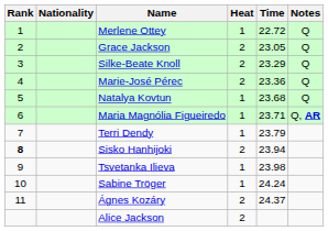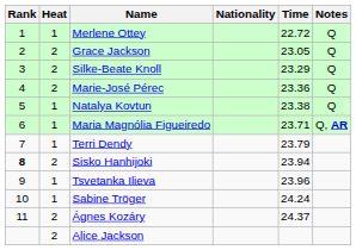 <table class="wikitable sortable" style="text-align:center">
 <tr>
 <th>Rank</th>
+<th>Heat</th>
+<th>Name</th>
 <th>Nationality</th>
-<th>Name</th>
-<th>Heat</th>
 <th>Time</th>
 <th>Notes</th>
 </tr>
 <tr bgcolor=ccffcc>
 <td>1</td>
+<td>1</td>
+<td align="left"><a href='#'>Merlene Ottey</a></td>
 <td align=left></td>
-<td align="left"><a href='#'>Merlene Ottey</a></td>
-<td>1</td>
 <td>22.72</td>
 <td>Q</td>
 </tr>
 <tr bgcolor=ccffcc>
 <td>2</td>
+<td>2</td>
+<td align="left"><a href='#'>Grace Jackson</a></td>
 <td align=left></td>
-<td align="left"><a href='#'>Grace Jackson</a></td>
-<td>2</td>
 <td>23.05</td>
 <td>Q</td>
 </tr>
 <tr bgcolor=ccffcc>
 <td>3</td>
+<td>2</td>
+<td align="left"><a href='#'>Silke-Beate Knoll</a></td>
 <td align=left></td>
-<td align="left"><a href='#'>Silke-Beate Knoll</a></td>
-<td>2</td>
 <td>23.29</td>
 <td>Q</td>
 </tr>
 <tr bgcolor=ccffcc>
 <td>4</td>
+<td>2</td>
+<td align="left"><a href='#'>Marie-José Pérec</a></td>
 <td align=left></td>
-<td align="left"><a href='#'>Marie-José Pérec</a></td>
-<td>2</td>
 <td>23.36</td>
 <td>Q</td>
 </tr>
 <tr bgcolor=ccffcc>
 <td>5</td>
+<td>1</td>
+<td align="left"><a href='#'>Natalya Kovtun</a></td>
 <td align=left></td>
-<td align="left"><a href='#'>Natalya Kovtun</a></td>
-<td>1</td>
-<td>23.68</td>
+<td>23.38</td>
 <td>Q</td>
 </tr>
 <tr bgcolor=ccffcc>
 <td>6</td>
+<td>1</td>
+<td align="left"><a href='#'>Maria Magnólia Figueiredo</a></td>
 <td align=left></td>
-<td align="left"><a href='#'>Maria Magnólia Figueiredo</a></td>
-<td>1</td>
 <td>23.71</td>
 <td>Q, <strong><a href='#'>AR</a></strong></td>
 </tr>
 <tr>
 <td>7</td>
+<td>1</td>
+<td align="left"><a href='#'>Terri Dendy</a></td>
 <td align=left></td>
-<td align="left"><a href='#'>Terri Dendy</a></td>
-<td>1</td>
 <td>23.79</td>
 <td></td>
 </tr>
 <tr>
 <td><strong>8</strong></td>
+<td>2</td>
+<td align="left"><a href='#'>Sisko Hanhijoki</a></td>
 <td align=left></td>
-<td align="left"><a href='#'>Sisko Hanhijoki</a></td>
-<td>2</td>
 <td>23.94</td>
 <td></td>
 </tr>
 <tr>
 <td>9</td>
+<td>1</td>
+<td align="left"><a href='#'>Tsvetanka Ilieva</a></td>
 <td align=left></td>
-<td align="left"><a href='#'>Tsvetanka Ilieva</a></td>
-<td>1</td>
-<td>23.98</td>
+<td>23.96</td>
 <td></td>
 </tr>
 <tr>
 <td>10</td>
+<td>1</td>
+<td align="left"><a href='#'>Sabine Tröger</a></td>
 <td align=left></td>
-<td align="left"><a href='#'>Sabine Tröger</a></td>
-<td>1</td>
 <td>24.24</td>
 <td></td>
 </tr>
 <tr>
 <td>11</td>
+<td>2</td>
+<td align="left"><a href='#'>Ágnes Kozáry</a></td>
 <td align=left></td>
-<td align="left"><a href='#'>Ágnes Kozáry</a></td>
-<td>2</td>
 <td>24.37</td>
 <td></td>
 </tr>
 <tr>
 <td></td>
+<td>2</td>
+<td align="left"><a href='#'>Alice Jackson</a></td>
 <td align=left></td>
-<td align="left"><a href='#'>Alice Jackson</a></td>
-<td>2</td>
 <td></td>
 <td></td>
 </tr>
 </table>
